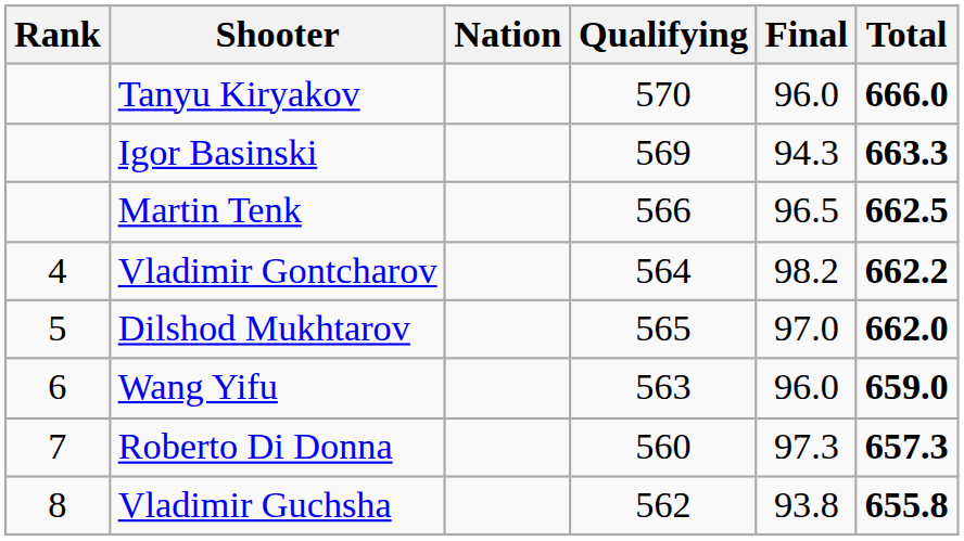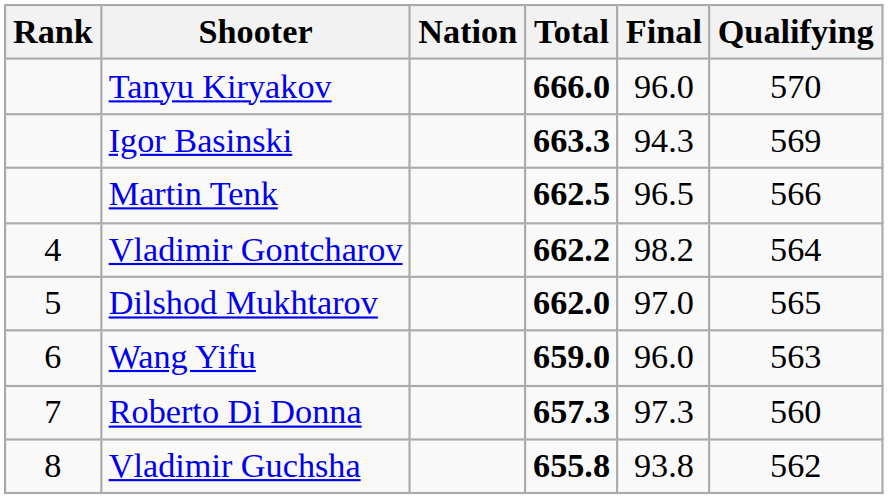 <table class="wikitable sortable" style="text-align: center">
 <tr>
 <th>Rank</th>
 <th>Shooter</th>
 <th>Nation</th>
+<th>Total</th>
+<th>Final</th>
 <th>Qualifying</th>
-<th>Final</th>
-<th>Total</th>
 </tr>
 <tr>
 <td></td>
 <td align=left><a href='#'>Tanyu Kiryakov</a></td>
 <td align=left></td>
+<td><strong>666.0</strong></td>
+<td>96.0</td>
 <td>570</td>
-<td>96.0</td>
-<td><strong>666.0</strong></td>
 </tr>
 <tr>
 <td></td>
 <td align=left><a href='#'>Igor Basinski</a></td>
 <td align=left></td>
+<td><strong>663.3</strong></td>
+<td>94.3</td>
 <td>569</td>
-<td>94.3</td>
-<td><strong>663.3</strong></td>
 </tr>
 <tr>
 <td></td>
 <td align=left><a href='#'>Martin Tenk</a></td>
 <td align=left></td>
+<td><strong>662.5</strong></td>
+<td>96.5</td>
 <td>566</td>
-<td>96.5</td>
-<td><strong>662.5</strong></td>
 </tr>
 <tr>
 <td>4</td>
 <td align=left><a href='#'>Vladimir Gontcharov</a></td>
 <td align=left></td>
+<td><strong>662.2</strong></td>
+<td>98.2</td>
 <td>564</td>
-<td>98.2</td>
-<td><strong>662.2</strong></td>
 </tr>
 <tr>
 <td>5</td>
 <td align=left><a href='#'>Dilshod Mukhtarov</a></td>
 <td align=left></td>
+<td><strong>662.0</strong></td>
+<td>97.0</td>
 <td>565</td>
-<td>97.0</td>
-<td><strong>662.0</strong></td>
 </tr>
 <tr>
 <td>6</td>
 <td align=left><a href='#'>Wang Yifu</a></td>
 <td align=left></td>
+<td><strong>659.0</strong></td>
+<td>96.0</td>
 <td>563</td>
-<td>96.0</td>
-<td><strong>659.0</strong></td>
 </tr>
 <tr>
 <td>7</td>
 <td align=left><a href='#'>Roberto Di Donna</a></td>
 <td align=left></td>
+<td><strong>657.3</strong></td>
+<td>97.3</td>
 <td>560</td>
-<td>97.3</td>
-<td><strong>657.3</strong></td>
 </tr>
 <tr>
 <td>8</td>
 <td align=left><a href='#'>Vladimir Guchsha</a></td>
 <td align=left></td>
+<td><strong>655.8</strong></td>
+<td>93.8</td>
 <td>562</td>
-<td>93.8</td>
-<td><strong>655.8</strong></td>
 </tr>
 </table>
